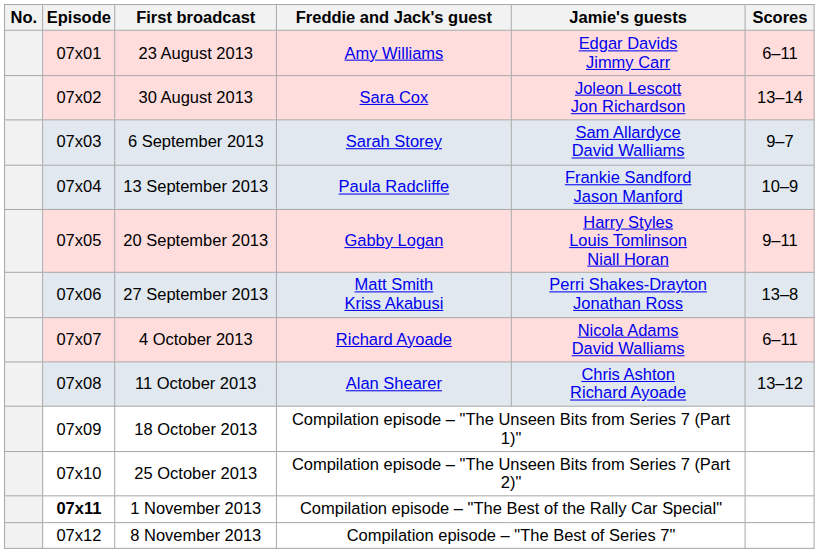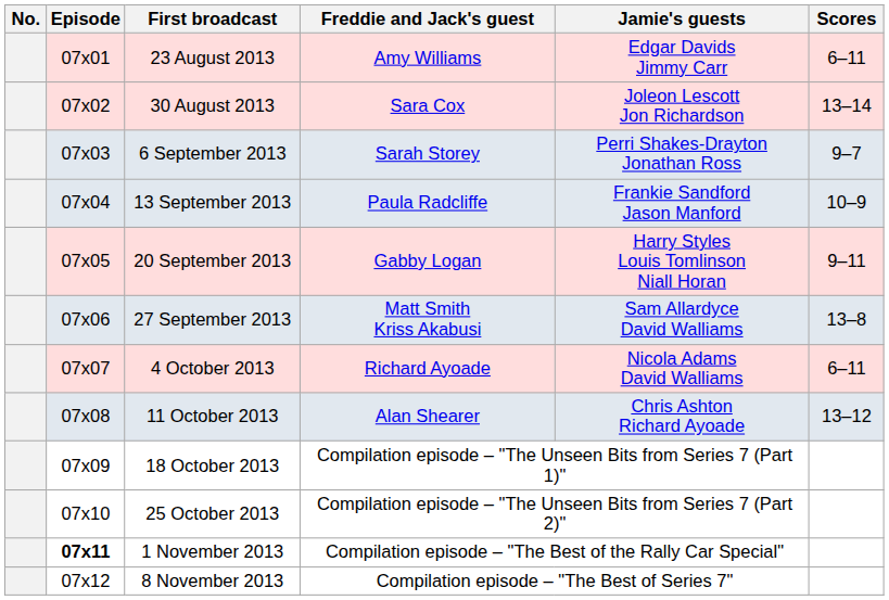 <table class="wikitable plainrowheaders"  style="text-align:center;">
 <tr>
 <th scope"col" style="width:30px;">No.</th>
 <th scope"col" style="width:60px;">Episode</th>
 <th scope"col" style="width:150px;">First broadcast</th>
 <th scope"col" style="width:220px;">Freddie and Jack's guest</th>
 <th scope"col" style="width:220px;">Jamie's guests</th>
 <th scope"col" style="width:60px;">Scores</th>
 </tr>
 <tr style="background:#fdd;">
 <th scope="row"></th>
 <td>07x01</td>
 <td>23 August 2013</td>
 <td><a href='#'>Amy Williams</a></td>
 <td><a href='#'>Edgar Davids</a><br><a href='#'>Jimmy Carr</a></td>
 <td>6–11</td>
 </tr>
 <tr style="background:#fdd;">
 <th scope="row"></th>
 <td>07x02</td>
 <td>30 August 2013</td>
 <td><a href='#'>Sara Cox</a></td>
 <td><a href='#'>Joleon Lescott</a><br><a href='#'>Jon Richardson</a></td>
 <td>13–14</td>
 </tr>
 <tr style="background:#e1e8ef;">
 <th scope="row"></th>
 <td>07x03</td>
 <td>6 September 2013</td>
 <td><a href='#'>Sarah Storey</a></td>
-<td><a href='#'>Sam Allardyce</a><br><a href='#'>David Walliams</a></td>
+<td><a href='#'>Perri Shakes-Drayton</a><br><a href='#'>Jonathan Ross</a></td>
 <td>9–7</td>
 </tr>
 <tr style="background:#e1e8ef;">
 <th scope="row"></th>
 <td>07x04</td>
 <td>13 September 2013</td>
 <td><a href='#'>Paula Radcliffe</a></td>
 <td><a href='#'>Frankie Sandford</a><br><a href='#'>Jason Manford</a></td>
 <td>10–9</td>
 </tr>
 <tr style="background:#fdd;">
 <th scope="row"></th>
 <td>07x05</td>
 <td>20 September 2013</td>
 <td><a href='#'>Gabby Logan</a></td>
 <td><a href='#'>Harry Styles</a><br><a href='#'>Louis Tomlinson</a><br><a href='#'>Niall Horan</a></td>
 <td>9–11</td>
 </tr>
 <tr style="background:#e1e8ef;">
 <th scope="row"></th>
 <td>07x06</td>
 <td>27 September 2013</td>
 <td><a href='#'>Matt Smith</a><br><a href='#'>Kriss Akabusi</a></td>
-<td><a href='#'>Perri Shakes-Drayton</a><br><a href='#'>Jonathan Ross</a></td>
+<td><a href='#'>Sam Allardyce</a><br><a href='#'>David Walliams</a></td>
 <td>13–8</td>
 </tr>
 <tr style="background:#fdd;">
 <th scope="row"></th>
 <td>07x07</td>
 <td>4 October 2013</td>
 <td><a href='#'>Richard Ayoade</a></td>
 <td><a href='#'>Nicola Adams</a><br><a href='#'>David Walliams</a></td>
 <td>6–11</td>
 </tr>
 <tr style="background:#e1e8ef;">
 <th scope="row"></th>
 <td>07x08</td>
 <td>11 October 2013</td>
 <td><a href='#'>Alan Shearer</a></td>
 <td><a href='#'>Chris Ashton</a><br><a href='#'>Richard Ayoade</a></td>
 <td>13–12</td>
 </tr>
 <tr style="background:#fff;">
 <th scope="row"></th>
 <td>07x09</td>
 <td>18 October 2013</td>
 <td colspan="2">Compilation episode – "The Unseen Bits from Series 7 (Part 1)"</td>
 <td></td>
 </tr>
 <tr style="background:#fff;">
 <th scope="row"></th>
 <td>07x10</td>
 <td>25 October 2013</td>
 <td colspan="2">Compilation episode – "The Unseen Bits from Series 7 (Part 2)"</td>
 <td></td>
 </tr>
 <tr style="background:#fff;">
 <th scope="row"></th>
 <td><strong>07x11</strong></td>
 <td>1 November 2013</td>
 <td colspan="2">Compilation episode – "The Best of the Rally Car Special"</td>
 <td></td>
 </tr>
 <tr style="background:#fff;">
 <th scope="row"></th>
 <td>07x12</td>
 <td>8 November 2013</td>
 <td colspan="2">Compilation episode – "The Best of Series 7"</td>
 <td></td>
 </tr>
 </table>
